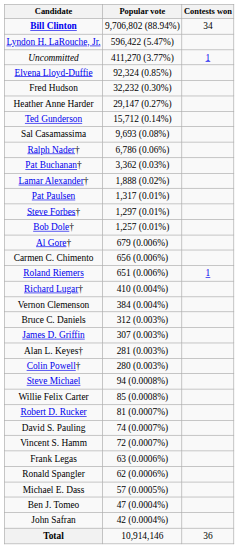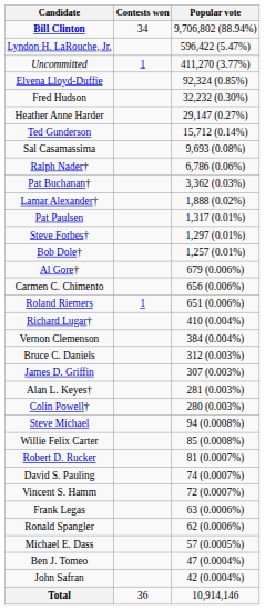 <table class="wikitable" style="font-size:90%;text-align:center;">
 <tr valign=bottom style="font-size:90%;">
 <th>Candidate</th>
+<th>Contests won</th>
 <th>Popular vote</th>
-<th>Contests won</th>
 </tr>
 <tr>
 <td><strong><a href='#'>Bill Clinton</a></strong></td>
+<td>34</td>
 <td>9,706,802 (88.94%)</td>
-<td>34</td>
 </tr>
 <tr>
 <td><a href='#'>Lyndon H. LaRouche, Jr.</a></td>
+<td></td>
 <td>596,422 (5.47%)</td>
-<td></td>
 </tr>
 <tr>
 <td><em>Uncommitted</em></td>
+<td><a href='#'>1</a></td>
 <td>411,270 (3.77%)</td>
-<td><a href='#'>1</a></td>
 </tr>
 <tr>
 <td><a href='#'>Elvena Lloyd-Duffie</a></td>
+<td></td>
 <td>92,324 (0.85%)</td>
-<td></td>
 </tr>
 <tr>
 <td>Fred Hudson</td>
+<td></td>
 <td>32,232 (0.30%)</td>
-<td></td>
 </tr>
 <tr>
 <td>Heather Anne Harder</td>
+<td></td>
 <td>29,147 (0.27%)</td>
-<td></td>
 </tr>
 <tr>
 <td><a href='#'>Ted Gunderson</a></td>
+<td></td>
 <td>15,712 (0.14%)</td>
-<td></td>
 </tr>
 <tr>
 <td>Sal Casamassima</td>
+<td></td>
 <td>9,693 (0.08%)</td>
-<td></td>
 </tr>
 <tr>
 <td><a href='#'>Ralph Nader</a>†</td>
+<td></td>
 <td>6,786 (0.06%)</td>
-<td></td>
 </tr>
 <tr>
 <td><a href='#'>Pat Buchanan</a>†</td>
+<td></td>
 <td>3,362 (0.03%)</td>
-<td></td>
 </tr>
 <tr>
 <td><a href='#'>Lamar Alexander</a>†</td>
+<td></td>
 <td>1,888 (0.02%)</td>
-<td></td>
 </tr>
 <tr>
 <td><a href='#'>Pat Paulsen</a></td>
+<td></td>
 <td>1,317 (0.01%)</td>
-<td></td>
 </tr>
 <tr>
 <td><a href='#'>Steve Forbes</a>†</td>
+<td></td>
 <td>1,297 (0.01%)</td>
-<td></td>
 </tr>
 <tr>
 <td><a href='#'>Bob Dole</a>†</td>
+<td></td>
 <td>1,257 (0.01%)</td>
-<td></td>
 </tr>
 <tr>
 <td><a href='#'>Al Gore</a>†</td>
+<td></td>
 <td>679 (0.006%)</td>
-<td></td>
 </tr>
 <tr>
 <td>Carmen C. Chimento</td>
+<td></td>
 <td>656 (0.006%)</td>
-<td></td>
 </tr>
 <tr>
 <td><a href='#'>Roland Riemers</a></td>
+<td><a href='#'>1</a></td>
 <td>651 (0.006%)</td>
-<td><a href='#'>1</a></td>
 </tr>
 <tr>
 <td><a href='#'>Richard Lugar</a>†</td>
+<td></td>
 <td>410 (0.004%)</td>
-<td></td>
 </tr>
 <tr>
 <td>Vernon Clemenson</td>
+<td></td>
 <td>384 (0.004%)</td>
-<td></td>
 </tr>
 <tr>
 <td>Bruce C. Daniels</td>
+<td></td>
 <td>312 (0.003%)</td>
-<td></td>
 </tr>
 <tr>
 <td><a href='#'>James D. Griffin</a></td>
+<td></td>
 <td>307 (0.003%)</td>
-<td></td>
 </tr>
 <tr>
 <td>Alan L. Keyes†</td>
+<td></td>
 <td>281 (0.003%)</td>
-<td></td>
 </tr>
 <tr>
 <td><a href='#'>Colin Powell</a>†</td>
+<td></td>
 <td>280 (0.003%)</td>
-<td></td>
 </tr>
 <tr>
 <td><a href='#'>Steve Michael</a></td>
+<td></td>
 <td>94 (0.0008%)</td>
-<td></td>
 </tr>
 <tr>
 <td>Willie Felix Carter</td>
+<td></td>
 <td>85 (0.0008%)</td>
-<td></td>
 </tr>
 <tr>
 <td><a href='#'>Robert D. Rucker</a></td>
+<td></td>
 <td>81 (0.0007%)</td>
-<td></td>
 </tr>
 <tr>
 <td>David S. Pauling</td>
+<td></td>
 <td>74 (0.0007%)</td>
-<td></td>
 </tr>
 <tr>
 <td>Vincent S. Hamm</td>
+<td></td>
 <td>72 (0.0007%)</td>
-<td></td>
 </tr>
 <tr>
 <td>Frank Legas</td>
+<td></td>
 <td>63 (0.0006%)</td>
-<td></td>
 </tr>
 <tr>
 <td>Ronald Spangler</td>
+<td></td>
 <td>62 (0.0006%)</td>
-<td></td>
 </tr>
 <tr>
 <td>Michael E. Dass</td>
+<td></td>
 <td>57 (0.0005%)</td>
-<td></td>
 </tr>
 <tr>
 <td>Ben J. Tomeo</td>
+<td></td>
 <td>47 (0.0004%)</td>
-<td></td>
 </tr>
 <tr>
 <td>John Safran</td>
+<td></td>
 <td>42 (0.0004%)</td>
-<td></td>
 </tr>
 <tr>
 <th><strong>Total</strong></th>
+<td>36</td>
 <td>10,914,146</td>
-<td>36</td>
 </tr>
 </table>
